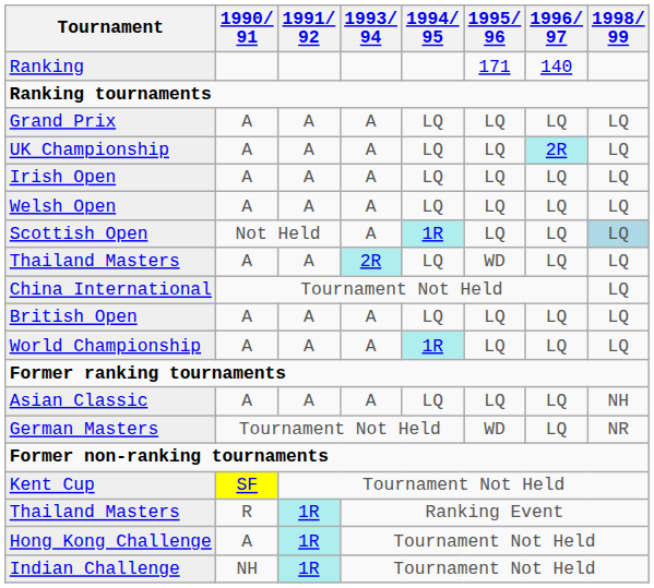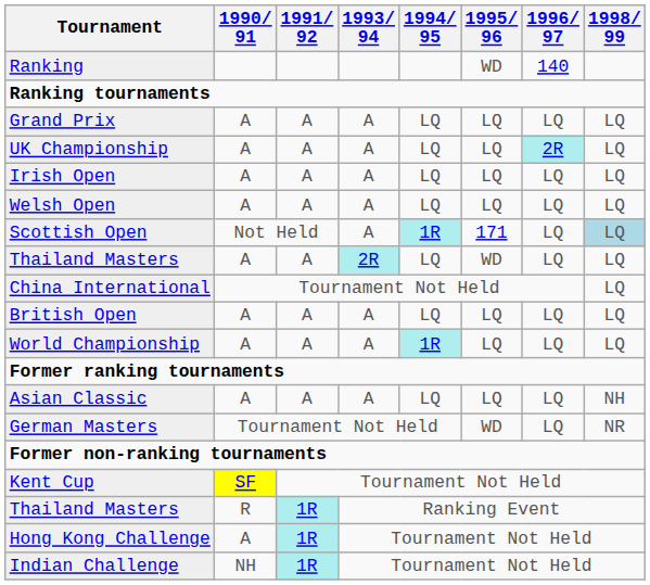 <table class="wikitable" style="font-size:85%;">
 <tr>
 <th>Tournament</th>
 <th><a href='#'>1990/<br>91</a></th>
 <th><a href='#'>1991/<br>92</a></th>
 <th><a href='#'>1993/<br>94</a></th>
 <th><a href='#'>1994/<br>95</a></th>
 <th><a href='#'>1995/<br>96</a></th>
 <th><a href='#'>1996/<br>97</a></th>
 <th><a href='#'>1998/<br>99</a></th>
 </tr>
 <tr>
 <td style="background:#EFEFEF;"><a href='#'>Ranking</a></td>
 <td align="center"></td>
 <td align="center"></td>
 <td align="center"></td>
 <td align="center"></td>
-<td align="center"><a href='#'>171</a></td>
+<td align="center" style="color:#555555;">WD</td>
 <td align="center"><a href='#'>140</a></td>
 <td align="center"></td>
 </tr>
 <tr>
 <td colspan="10"><strong>Ranking tournaments</strong></td>
 </tr>
 <tr>
 <td style="background:#EFEFEF;"><a href='#'>Grand Prix</a></td>
 <td align="center" style="color:#555555;">A</td>
 <td align="center" style="color:#555555;">A</td>
 <td align="center" style="color:#555555;">A</td>
 <td align="center" style="color:#555555;">LQ</td>
 <td align="center" style="color:#555555;">LQ</td>
 <td align="center" style="color:#555555;">LQ</td>
 <td align="center" style="color:#555555;">LQ</td>
 </tr>
 <tr>
 <td style="background:#EFEFEF;"><a href='#'>UK Championship</a></td>
 <td align="center" style="color:#555555;">A</td>
 <td align="center" style="color:#555555;">A</td>
 <td align="center" style="color:#555555;">A</td>
 <td align="center" style="color:#555555;">LQ</td>
 <td align="center" style="color:#555555;">LQ</td>
 <td align="center" style="background:#afeeee;"><a href='#'>2R</a></td>
 <td align="center" style="color:#555555;">LQ</td>
 </tr>
 <tr>
 <td style="background:#EFEFEF;"><a href='#'>Irish Open</a></td>
 <td align="center" style="color:#555555;">A</td>
 <td align="center" style="color:#555555;">A</td>
 <td align="center" style="color:#555555;">A</td>
 <td align="center" style="color:#555555;">LQ</td>
 <td align="center" style="color:#555555;">LQ</td>
 <td align="center" style="color:#555555;">LQ</td>
 <td align="center" style="color:#555555;">LQ</td>
 </tr>
 <tr>
 <td style="background:#EFEFEF;"><a href='#'>Welsh Open</a></td>
 <td align="center" style="color:#555555;">A</td>
 <td align="center" style="color:#555555;">A</td>
 <td align="center" style="color:#555555;">A</td>
 <td align="center" style="color:#555555;">LQ</td>
 <td align="center" style="color:#555555;">LQ</td>
 <td align="center" style="color:#555555;">LQ</td>
 <td align="center" style="color:#555555;">LQ</td>
 </tr>
 <tr>
 <td style="background:#EFEFEF;"><a href='#'>Scottish Open</a></td>
 <td align="center" colspan="2" style="color:#555555;">Not Held</td>
 <td align="center" style="color:#555555;">A</td>
 <td align="center" style="background:#afeeee;"><a href='#'>1R</a></td>
-<td align="center" style="color:#555555;">LQ</td>
+<td align="center"><a href='#'>171</a></td>
 <td align="center" style="color:#555555;">LQ</td>
 <td align="center" style="background: lightblue; color:#555555;">LQ</td>
 </tr>
 <tr>
 <td style="background:#EFEFEF;"><a href='#'>Thailand Masters</a></td>
 <td align="center" style="color:#555555;">A</td>
 <td align="center" style="color:#555555;">A</td>
 <td align="center" style="background:#afeeee;"><a href='#'>2R</a></td>
 <td align="center" style="color:#555555;">LQ</td>
 <td align="center" style="color:#555555;">WD</td>
 <td align="center" style="color:#555555;">LQ</td>
 <td align="center" style="color:#555555;">LQ</td>
 </tr>
 <tr>
 <td style="background:#EFEFEF;"><a href='#'>China International</a></td>
 <td align="center" colspan="6" style="color:#555555;">Tournament Not Held</td>
 <td align="center" style="color:#555555;">LQ</td>
 </tr>
 <tr>
 <td style="background:#EFEFEF;"><a href='#'>British Open</a></td>
 <td align="center" style="color:#555555;">A</td>
 <td align="center" style="color:#555555;">A</td>
 <td align="center" style="color:#555555;">A</td>
 <td align="center" style="color:#555555;">LQ</td>
 <td align="center" style="color:#555555;">LQ</td>
 <td align="center" style="color:#555555;">LQ</td>
 <td align="center" style="color:#555555;">LQ</td>
 </tr>
 <tr>
 <td style="background:#EFEFEF;"><a href='#'>World Championship</a></td>
 <td align="center" style="color:#555555;">A</td>
 <td align="center" style="color:#555555;">A</td>
 <td align="center" style="color:#555555;">A</td>
 <td align="center" style="background:#afeeee;"><a href='#'>1R</a></td>
 <td align="center" style="color:#555555;">LQ</td>
 <td align="center" style="color:#555555;">LQ</td>
 <td align="center" style="color:#555555;">LQ</td>
 </tr>
 <tr>
 <td colspan="10"><strong>Former ranking tournaments</strong></td>
 </tr>
 <tr>
 <td style="background:#EFEFEF;"><a href='#'>Asian Classic</a></td>
 <td align="center" style="color:#555555;">A</td>
 <td align="center" style="color:#555555;">A</td>
 <td align="center" style="color:#555555;">A</td>
 <td align="center" style="color:#555555;">LQ</td>
 <td align="center" style="color:#555555;">LQ</td>
 <td align="center" style="color:#555555;">LQ</td>
 <td align="center" colspan="10" style="color:#555555;">NH</td>
 </tr>
 <tr>
 <td style="background:#EFEFEF;"><a href='#'>German Masters</a></td>
 <td align="center" colspan="4" style="color:#555555;">Tournament Not Held</td>
 <td align="center" style="color:#555555;">WD</td>
 <td align="center" style="color:#555555;">LQ</td>
 <td align="center" style="color:#555555;">NR</td>
 </tr>
 <tr>
 <td colspan="10"><strong>Former non-ranking tournaments</strong></td>
 </tr>
 <tr>
 <td style="background:#EFEFEF;"><a href='#'>Kent Cup</a></td>
 <td align="center" style="background:yellow;"><a href='#'>SF</a></td>
 <td align="center" colspan="10" style="color:#555555;">Tournament Not Held</td>
 </tr>
 <tr>
 <td style="background:#EFEFEF;"><a href='#'>Thailand Masters</a></td>
 <td align="center" style="color:#555555;">R</td>
 <td align="center" style="background:#afeeee;"><a href='#'>1R</a></td>
 <td align="center" colspan="5" style="color:#555555;">Ranking Event</td>
 </tr>
 <tr>
 <td style="background:#EFEFEF;"><a href='#'>Hong Kong Challenge</a></td>
 <td align="center" style="color:#555555;">A</td>
 <td align="center" style="background:#afeeee;"><a href='#'>1R</a></td>
 <td align="center" colspan="10" style="color:#555555;">Tournament Not Held</td>
 </tr>
 <tr>
 <td style="background:#EFEFEF;"><a href='#'>Indian Challenge</a></td>
 <td align="center" style="color:#555555;">NH</td>
 <td align="center" style="background:#afeeee;"><a href='#'>1R</a></td>
 <td align="center" colspan="10" style="color:#555555;">Tournament Not Held</td>
 </tr>
 </table>
